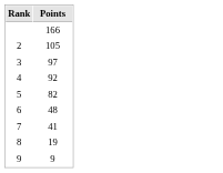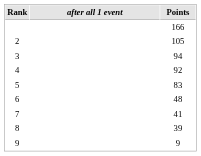 <table cellspacing="1" cellpadding="3" style="border:1px solid #AAAAAA;font-size:86%">
 <tr style="background-color: #E4E4E4;">
 <th style="border-bottom:1px solid #AAAAAA; width: 10px;">Rank</th>
+<th style="border-bottom:1px solid #AAAAAA; width: 200px;"><em>after all 1 event</em></th>
 <th style="border-bottom:1px solid #AAAAAA; width: 50px;">Points</th>
 </tr>
 <tr>
 <td align=center></td>
+<td><strong></strong></td>
 <td align=center>166</td>
 </tr>
 <tr>
 <td align=center>2</td>
+<td></td>
 <td align=center>105</td>
 </tr>
 <tr>
 <td align=center>3</td>
-<td align=center>97</td>
+<td></td>
+<td align=center>94</td>
 </tr>
 <tr>
 <td align=center>4</td>
+<td></td>
 <td align=center>92</td>
 </tr>
 <tr>
 <td align=center>5</td>
-<td align=center>82</td>
+<td></td>
+<td align=center>83</td>
 </tr>
 <tr>
 <td align=center>6</td>
+<td></td>
 <td align=center>48</td>
 </tr>
 <tr>
 <td align=center>7</td>
+<td></td>
 <td align=center>41</td>
 </tr>
 <tr>
 <td align=center>8</td>
-<td align=center>19</td>
+<td></td>
+<td align=center>39</td>
 </tr>
 <tr>
 <td align=center>9</td>
+<td></td>
 <td align=center>9</td>
 </tr>
 </table>
